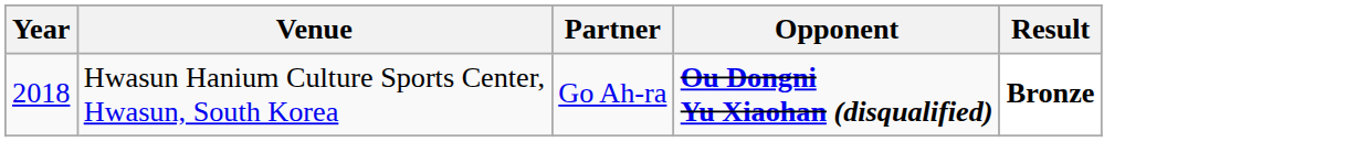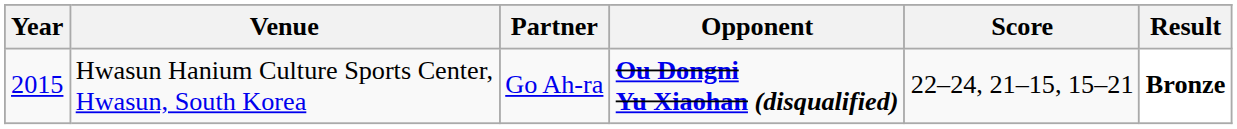 <table class="sortable wikitable" style="font-size: 90%;">
 <tr>
 <th>Year</th>
 <th>Venue</th>
 <th>Partner</th>
 <th>Opponent</th>
+<th>Score</th>
 <th>Result</th>
 </tr>
 <tr>
-<td align="center"><a href='#'>2018</a></td>
+<td align="center"><a href='#'>2015</a></td>
 <td align="left">Hwasun Hanium Culture Sports Center,<br><a href='#'>Hwasun, South Korea</a></td>
 <td align="left"> <a href='#'>Go Ah-ra</a></td>
 <td align="left"><strong><s> <a href='#'>Ou Dongni</a> <br>  <a href='#'>Yu Xiaohan</a></s> <em>(disqualified)</em></strong></td>
+<td align="left">22–24, 21–15, 15–21</td>
 <td style="text-align:left; background:white"> <strong>Bronze</strong></td>
 </tr>
 </table>
